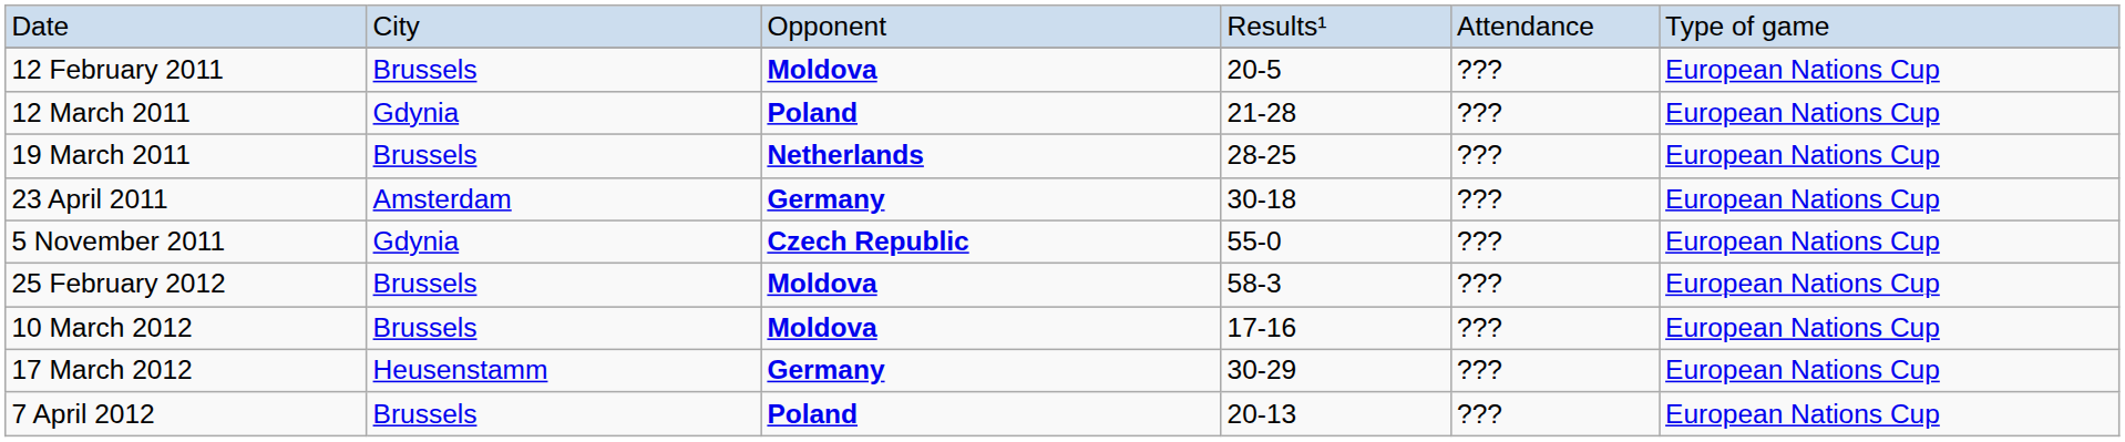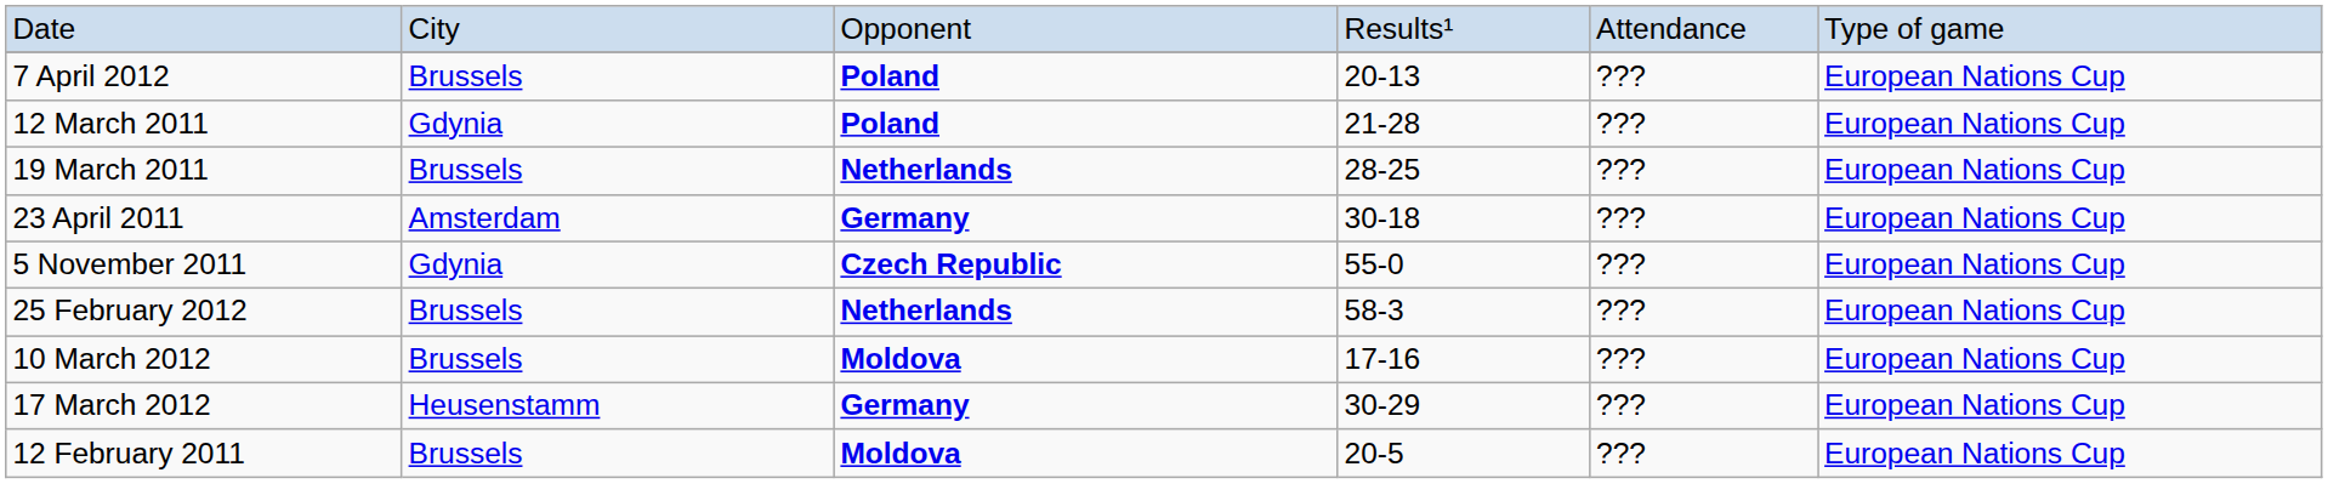 <table class="wikitable">
 <tr ---- bgcolor=#CCDDEE>
 <td width=11%>Date</td>
 <td width=12%>City</td>
 <td width=14%>Opponent</td>
 <td width=7%>Results¹</td>
 <td width=5%>Attendance</td>
 <td width=14%>Type of game</td>
 </tr>
 <tr>
 </tr>
-<tr -----bgcolor=#DDEEFF>
-<td>12 February 2011</td>
+<tr ----bgcolor=#DDEEFF>
+<td>7 April 2012</td>
 <td><a href='#'>Brussels</a></td>
-<td> <strong><a href='#'>Moldova</a></strong></td>
-<td>20-5</td>
+<td> <strong><a href='#'>Poland</a></strong></td>
+<td>20-13</td>
 <td>???</td>
 <td><a href='#'>European Nations Cup</a></td>
 </tr>
 <tr ----bgcolor=#DDEEFF>
 <td>12 March 2011</td>
 <td><a href='#'>Gdynia</a></td>
 <td> <strong><a href='#'>Poland</a></strong></td>
 <td>21-28</td>
 <td>???</td>
 <td><a href='#'>European Nations Cup</a></td>
 </tr>
 <tr ----bgcolor=#DDEEFF>
 <td>19 March 2011</td>
 <td><a href='#'>Brussels</a></td>
 <td> <strong><a href='#'>Netherlands</a></strong></td>
 <td>28-25</td>
 <td>???</td>
 <td><a href='#'>European Nations Cup</a></td>
 </tr>
 <tr ----bgcolor=#DDEEFF>
 <td>23 April 2011</td>
 <td><a href='#'>Amsterdam</a></td>
 <td> <strong><a href='#'>Germany</a></strong></td>
 <td>30-18</td>
 <td>???</td>
 <td><a href='#'>European Nations Cup</a></td>
 </tr>
 <tr ----bgcolor=#DDEEFF>
 <td>5 November 2011</td>
 <td><a href='#'>Gdynia</a></td>
 <td> <strong><a href='#'>Czech Republic</a></strong></td>
 <td>55-0</td>
 <td>???</td>
 <td><a href='#'>European Nations Cup</a></td>
 </tr>
 <tr -----bgcolor=#DDEEFF>
 <td>25 February 2012</td>
 <td><a href='#'>Brussels</a></td>
-<td> <strong><a href='#'>Moldova</a></strong></td>
+<td> <strong><a href='#'>Netherlands</a></strong></td>
 <td>58-3</td>
 <td>???</td>
 <td><a href='#'>European Nations Cup</a></td>
 </tr>
 <tr ----bgcolor=#DDEEFF>
 <td>10 March 2012</td>
 <td><a href='#'>Brussels</a></td>
 <td> <strong><a href='#'>Moldova</a></strong></td>
 <td>17-16</td>
 <td>???</td>
 <td><a href='#'>European Nations Cup</a></td>
 </tr>
 <tr ----bgcolor=#DDEEFF>
 <td>17 March 2012</td>
 <td><a href='#'>Heusenstamm</a></td>
 <td> <strong><a href='#'>Germany</a></strong></td>
 <td>30-29</td>
 <td>???</td>
 <td><a href='#'>European Nations Cup</a></td>
 </tr>
-<tr ----bgcolor=#DDEEFF>
-<td>7 April 2012</td>
+<tr -----bgcolor=#DDEEFF>
+<td>12 February 2011</td>
 <td><a href='#'>Brussels</a></td>
-<td> <strong><a href='#'>Poland</a></strong></td>
-<td>20-13</td>
+<td> <strong><a href='#'>Moldova</a></strong></td>
+<td>20-5</td>
 <td>???</td>
 <td><a href='#'>European Nations Cup</a></td>
 </tr>
 </table>
